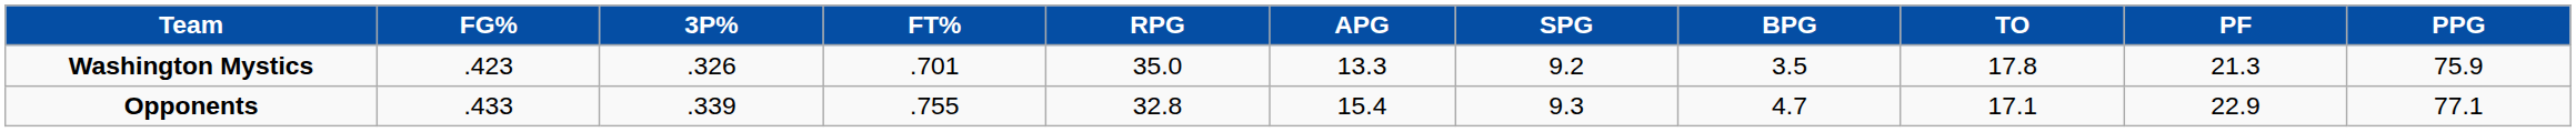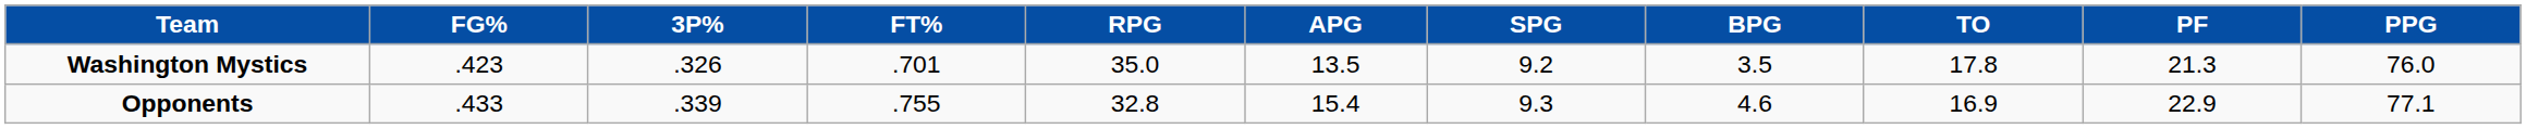 <table class="wikitable sortable" style="text-align:center;">
 <tr>
 <th style="background:#054EA4;color:white;" width="10%">Team</th>
 <th style="background:#054EA4;color:white;" width="6%">FG%</th>
 <th style="background:#054EA4;color:white;" width="6%">3P%</th>
 <th style="background:#054EA4;color:white;" width="6%">FT%</th>
 <th style="background:#054EA4;color:white;" width="6%">RPG</th>
 <th style="background:#054EA4;color:white;" width="5%">APG</th>
 <th style="background:#054EA4;color:white;" width="6%">SPG</th>
 <th style="background:#054EA4;color:white;" width="6%">BPG</th>
 <th style="background:#054EA4;color:white;" width="6%">TO</th>
 <th style="background:#054EA4;color:white;" width="6%">PF</th>
 <th style="background:#054EA4;color:white;" width="6%">PPG</th>
 </tr>
 <tr>
 <td><strong>Washington Mystics</strong></td>
 <td>.423</td>
 <td>.326</td>
 <td>.701</td>
 <td>35.0</td>
-<td>13.3</td>
+<td>13.5</td>
 <td>9.2</td>
 <td>3.5</td>
 <td>17.8</td>
 <td>21.3</td>
-<td>75.9</td>
+<td>76.0</td>
 </tr>
 <tr>
 <td><strong>Opponents</strong></td>
 <td>.433</td>
 <td>.339</td>
 <td>.755</td>
 <td>32.8</td>
 <td>15.4</td>
 <td>9.3</td>
-<td>4.7</td>
-<td>17.1</td>
+<td>4.6</td>
+<td>16.9</td>
 <td>22.9</td>
 <td>77.1</td>
 </tr>
 </table>
